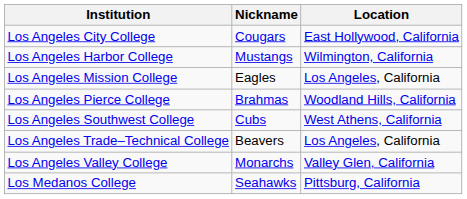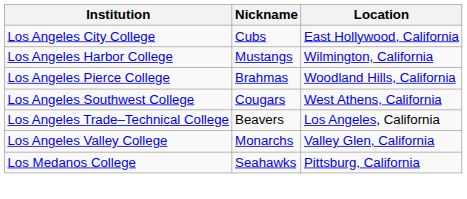 <table class="wikitable">
 <tr>
 <th>Institution</th>
 <th>Nickname</th>
 <th>Location</th>
 </tr>
 <tr>
 <td><a href='#'>Los Angeles City College</a></td>
-<td><a href='#'>Cougars</a></td>
+<td><a href='#'>Cubs</a></td>
 <td><a href='#'>East Hollywood, California</a></td>
 </tr>
 <tr>
 <td><a href='#'>Los Angeles Harbor College</a></td>
 <td><a href='#'>Mustangs</a></td>
 <td><a href='#'>Wilmington, California</a></td>
 </tr>
 <tr>
-<td><a href='#'>Los Angeles Mission College</a></td>
-<td>Eagles</td>
-<td><a href='#'>Los Angeles</a>, California</td>
-</tr>
-<tr>
 <td><a href='#'>Los Angeles Pierce College</a></td>
 <td><a href='#'>Brahmas</a></td>
 <td><a href='#'>Woodland Hills, California</a></td>
 </tr>
 <tr>
 <td><a href='#'>Los Angeles Southwest College</a></td>
-<td><a href='#'>Cubs</a></td>
+<td><a href='#'>Cougars</a></td>
 <td><a href='#'>West Athens, California</a></td>
 </tr>
 <tr>
 <td><a href='#'>Los Angeles Trade–Technical College</a></td>
 <td>Beavers</td>
 <td><a href='#'>Los Angeles</a>, California</td>
 </tr>
 <tr>
 <td><a href='#'>Los Angeles Valley College</a></td>
 <td><a href='#'>Monarchs</a></td>
 <td><a href='#'>Valley Glen, California</a></td>
 </tr>
 <tr>
 <td><a href='#'>Los Medanos College</a></td>
 <td><a href='#'>Seahawks</a></td>
 <td><a href='#'>Pittsburg, California</a></td>
 </tr>
 </table>
